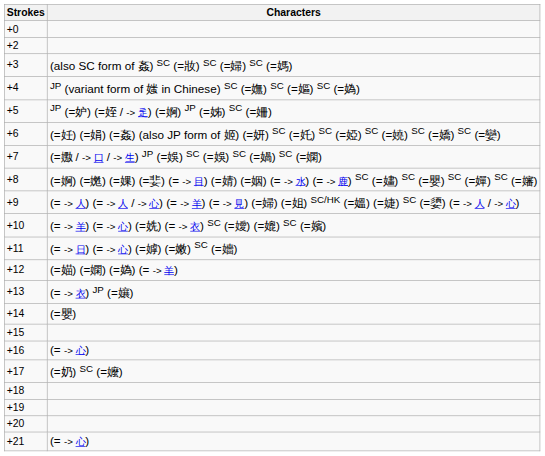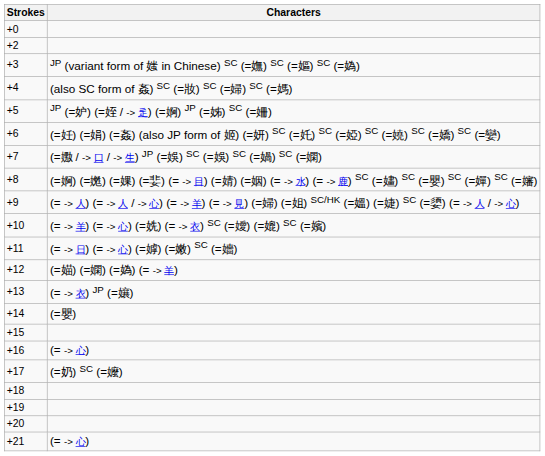 <table class="wikitable">
 <tr>
 <th>Strokes</th>
 <th>Characters</th>
 </tr>
 <tr>
 <td>+0</td>
 <td style="font-size: large;"></td>
 </tr>
 <tr>
 <td>+2</td>
 <td style="font-size: large;">  </td>
 </tr>
 <tr>
 <td>+3</td>
-<td style="font-size: large;">  (also SC form of 姦)              <sup>SC</sup> (=妝) <sup>SC</sup> (=婦) <sup>SC</sup> (=媽)</td>
+<td style="font-size: large;">                 <sup>JP</sup> (variant form of 媸 in Chinese)              <sup>SC</sup> (=嫵) <sup>SC</sup> (=嫗) <sup>SC</sup> (=媯)</td>
 </tr>
 <tr>
 <td>+4</td>
-<td style="font-size: large;">                 <sup>JP</sup> (variant form of 媸 in Chinese)              <sup>SC</sup> (=嫵) <sup>SC</sup> (=嫗) <sup>SC</sup> (=媯)</td>
+<td style="font-size: large;">  (also SC form of 姦)              <sup>SC</sup> (=妝) <sup>SC</sup> (=婦) <sup>SC</sup> (=媽)</td>
 </tr>
 <tr>
 <td>+5</td>
 <td style="font-size: large;"><sup>JP</sup> (=妒)            (=姪 /  <small>-> <a href='#'>辵</a></small>)  (=婀)                 <sup>JP</sup> (=姊)              <sup>SC</sup> (=姍)</td>
 </tr>
 <tr>
 <td>+6</td>
 <td style="font-size: large;">   (=妊)          (=娟)      (=姦)     (also JP form of 姬)             (=妍) <sup>SC</sup> (=奼)           <sup>SC</sup> (=婭) <sup>SC</sup> (=嬈) <sup>SC</sup> (=嬌) <sup>SC</sup> (=孌)</td>
 </tr>
 <tr>
 <td>+7</td>
 <td style="font-size: large;">                   (=嫐 /  <small>-> <a href='#'>口</a></small> /  <small>-> <a href='#'>生</a></small>)                    <sup>JP</sup> (=娛)  <sup>SC</sup> (=娛) <sup>SC</sup> (=媧)  <sup>SC</sup> (=嫻) </td>
 </tr>
 <tr>
 <td>+8</td>
 <td style="font-size: large;">           (=婀)                 (=嬎)   (=婐)    (=婓)     (= <small>-> <a href='#'>目</a></small>)  (=婧)           (=姻)          (= <small>-> <a href='#'>水</a></small>)    (= <small>-> <a href='#'>鹿</a></small>)    <sup>SC</sup> (=嫿) <sup>SC</sup> (=嬰) <sup>SC</sup> (=嬋) <sup>SC</sup> (=嬸)</td>
 </tr>
 <tr>
 <td>+9</td>
 <td style="font-size: large;">   (= <small>-> <a href='#'>人</a></small>)      (= <small>-> <a href='#'>人</a></small> /  <small>-> <a href='#'>心</a></small>)       (= <small>-> <a href='#'>羊</a></small>)    (= <small>-> <a href='#'>見</a></small>)       (=婦)  (=姐)                           <sup>SC/HK</sup> (=媼)  (=婕)  <sup>SC</sup> (=嬃)  (= <small>-> <a href='#'>人</a></small> /  <small>-> <a href='#'>心</a></small>)  </td>
 </tr>
 <tr>
 <td>+10</td>
 <td style="font-size: large;">            (= <small>-> <a href='#'>羊</a></small>)      (= <small>-> <a href='#'>心</a></small>)  (=姺)            (= <small>-> <a href='#'>衣</a></small>)      <sup>SC</sup> (=嬡)  (=媲) <sup>SC</sup> (=嬪)</td>
 </tr>
 <tr>
 <td>+11</td>
 <td style="font-size: large;">           (= <small>-> <a href='#'>日</a></small>)          (= <small>-> <a href='#'>心</a></small>)       (=嫭)   (=嫩) <sup>SC</sup> (=嬙) </td>
 </tr>
 <tr>
 <td>+12</td>
 <td style="font-size: large;">       (=媌)  (=嫻)       (=媯)              (= <small>-> <a href='#'>羊</a></small>)  </td>
 </tr>
 <tr>
 <td>+13</td>
 <td style="font-size: large;">              (= <small>-> <a href='#'>衣</a></small>)     <sup>JP</sup> (=孃) </td>
 </tr>
 <tr>
 <td>+14</td>
 <td style="font-size: large;">       (=嬰)</td>
 </tr>
 <tr>
 <td>+15</td>
 <td style="font-size: large;">    </td>
 </tr>
 <tr>
 <td>+16</td>
 <td style="font-size: large;">  (= <small>-> <a href='#'>心</a></small>) </td>
 </tr>
 <tr>
 <td>+17</td>
 <td style="font-size: large;">           (=奶)         <sup>SC</sup> (=嬤)</td>
 </tr>
 <tr>
 <td>+18</td>
 <td style="font-size: large;">  </td>
 </tr>
 <tr>
 <td>+19</td>
 <td style="font-size: large;">  </td>
 </tr>
 <tr>
 <td>+20</td>
 <td style="font-size: large;"></td>
 </tr>
 <tr>
 <td>+21</td>
 <td style="font-size: large;">  (= <small>-> <a href='#'>心</a></small>)</td>
 </tr>
 </table>
